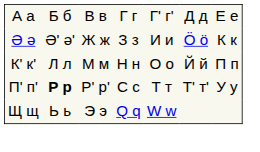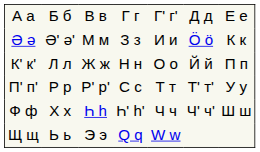 <table cellpadding=4 style="font-size:larger; text-align:center; border-color:black; border-width:1px; border-style:solid; border-collapse:collapse; background-color:#F8F8EF;" summary="Forty-three letters of the Ossetian Cyrillic alphabet, capital and lowercase">
 <tr>
 <td>А а</td>
 <td>Б б</td>
 <td>В в</td>
 <td>Г г</td>
 <td>Г' г'</td>
 <td>Д д</td>
 <td>Е е</td>
 </tr>
 <tr>
 <td><a href='#'>Ә ә</a></td>
 <td>Ә' ә'</td>
-<td>Ж ж</td>
+<td>М м</td>
 <td>З з</td>
 <td>И и</td>
 <td><a href='#'>Ӧ ö</a></td>
 <td>К к</td>
 </tr>
 <tr>
 <td>К' к'</td>
 <td>Л л</td>
-<td>М м</td>
+<td>Ж ж</td>
 <td>Н н</td>
 <td>О о</td>
 <td>Й й</td>
 <td>П п</td>
 </tr>
 <tr>
 <td>П' п'</td>
-<td><strong>Р р</strong></td>
+<td>Р р</td>
 <td>Р' р'</td>
 <td>С с</td>
 <td>Т т</td>
 <td>Т' т'</td>
 <td>У у</td>
+</tr>
+<tr>
+<td>Ф ф</td>
+<td>Х х</td>
+<td><a href='#'>Һ һ</a></td>
+<td>Һ' һ'</td>
+<td>Ч ч</td>
+<td>Ч' ч'</td>
+<td>Ш ш</td>
 </tr>
 <tr>
 <td>Щ щ</td>
 <td>Ь ь</td>
 <td>Э э</td>
 <td><a href='#'>Ԛ ԛ</a></td>
 <td><a href='#'>Ԝ ԝ</a></td>
 </tr>
 </table>
